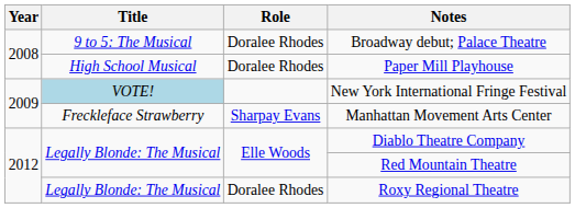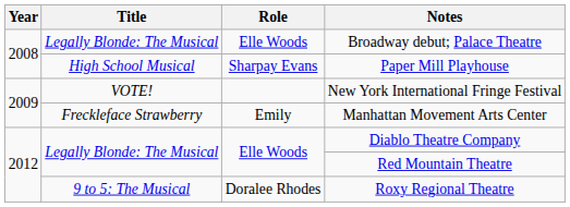 <table class="wikitable" style="text-align:center; font-size:95%;">
 <tr>
 <th scope="col">Year</th>
 <th scope="col">Title</th>
 <th scope="col">Role</th>
 <th scope="col" class="unsortable">Notes</th>
 </tr>
 <tr>
 <td rowspan="2" style="text-align:center;">2008</td>
-<td><em><a href='#'>9 to 5: The Musical</a></em></td>
-<td>Doralee Rhodes</td>
+<td><em><a href='#'>Legally Blonde: The Musical</a></em></td>
+<td><a href='#'>Elle Woods</a></td>
 <td>Broadway debut; <a href='#'>Palace Theatre</a></td>
 </tr>
 <tr>
 <td><em><a href='#'>High School Musical</a></em></td>
-<td>Doralee Rhodes</td>
+<td><a href='#'>Sharpay Evans</a></td>
 <td><a href='#'>Paper Mill Playhouse</a></td>
 </tr>
 <tr>
 <td rowspan="2" style="text-align:center;">2009</td>
-<td style="background: lightblue;"><em>VOTE!</em></td>
+<td><em>VOTE!</em></td>
 <td></td>
 <td>New York International Fringe Festival</td>
 </tr>
 <tr>
 <td><em>Freckleface Strawberry</em></td>
-<td><a href='#'>Sharpay Evans</a></td>
+<td>Emily</td>
 <td>Manhattan Movement Arts Center</td>
 </tr>
 <tr>
 <td rowspan="3" style="text-align:center;">2012</td>
 <td rowspan="2"><em><a href='#'>Legally Blonde: The Musical</a></em></td>
 <td rowspan="2"><a href='#'>Elle Woods</a></td>
 <td><a href='#'>Diablo Theatre Company</a></td>
 </tr>
 <tr>
 <td><a href='#'>Red Mountain Theatre</a></td>
 </tr>
 <tr>
-<td><em><a href='#'>Legally Blonde: The Musical</a></em></td>
+<td><em><a href='#'>9 to 5: The Musical</a></em></td>
 <td>Doralee Rhodes</td>
 <td><a href='#'>Roxy Regional Theatre</a></td>
 </tr>
 </table>
